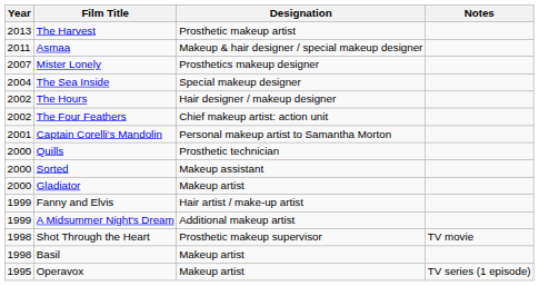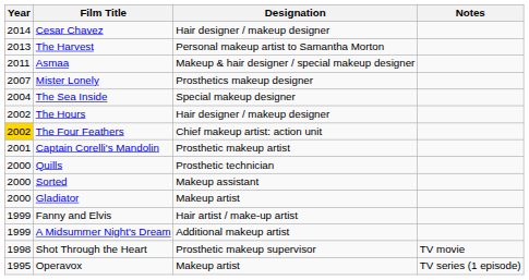 <table class="wikitable">
 <tr>
 <th>Year</th>
 <th>Film Title</th>
 <th>Designation</th>
 <th>Notes</th>
 </tr>
 <tr>
+<td>2014</td>
+<td><a href='#'>Cesar Chavez</a></td>
+<td>Hair designer / makeup designer</td>
+<td></td>
+</tr>
+<tr>
 <td>2013</td>
 <td><a href='#'>The Harvest</a></td>
-<td>Prosthetic makeup artist</td>
+<td>Personal makeup artist to Samantha Morton</td>
 <td></td>
 </tr>
 <tr>
 <td>2011</td>
 <td><a href='#'>Asmaa</a></td>
 <td>Makeup & hair designer / special makeup designer</td>
 <td></td>
 </tr>
 <tr>
 <td>2007</td>
 <td><a href='#'>Mister Lonely</a></td>
 <td>Prosthetics makeup designer</td>
 <td></td>
 </tr>
 <tr>
 <td>2004</td>
 <td><a href='#'>The Sea Inside</a></td>
 <td>Special makeup designer</td>
 <td></td>
 </tr>
 <tr>
 <td>2002</td>
 <td><a href='#'>The Hours</a></td>
 <td>Hair designer / makeup designer</td>
 <td></td>
 </tr>
 <tr>
-<td>2002</td>
+<td style="background: gold;">2002</td>
 <td><a href='#'>The Four Feathers</a></td>
 <td>Chief makeup artist: action unit</td>
 <td></td>
 </tr>
 <tr>
 <td>2001</td>
 <td><a href='#'>Captain Corelli's Mandolin</a></td>
-<td>Personal makeup artist to Samantha Morton</td>
+<td>Prosthetic makeup artist</td>
 <td></td>
 </tr>
 <tr>
 <td>2000</td>
 <td><a href='#'>Quills</a></td>
 <td>Prosthetic technician</td>
 <td></td>
 </tr>
 <tr>
 <td>2000</td>
 <td><a href='#'>Sorted</a></td>
 <td>Makeup assistant</td>
 <td></td>
 </tr>
 <tr>
 <td>2000</td>
 <td><a href='#'>Gladiator</a></td>
 <td>Makeup artist</td>
 <td></td>
 </tr>
 <tr>
 <td>1999</td>
 <td>Fanny and Elvis</td>
 <td>Hair artist / make-up artist</td>
 <td></td>
 </tr>
 <tr>
 <td>1999</td>
 <td><a href='#'>A Midsummer Night's Dream</a></td>
 <td>Additional makeup artist</td>
 <td></td>
 </tr>
 <tr>
 <td>1998</td>
 <td>Shot Through the Heart</td>
 <td>Prosthetic makeup supervisor</td>
 <td>TV movie</td>
 </tr>
 <tr>
-<td>1998</td>
-<td>Basil</td>
-<td>Makeup artist</td>
-<td></td>
-</tr>
-<tr>
 <td>1995</td>
 <td>Operavox</td>
 <td>Makeup artist</td>
 <td>TV series (1 episode)</td>
 </tr>
 </table>
